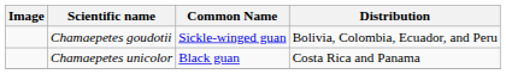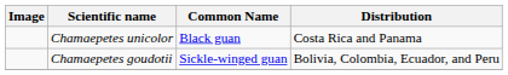 <table class="wikitable">
 <tr>
 <th>Image</th>
 <th>Scientific name</th>
 <th>Common Name</th>
 <th>Distribution</th>
 </tr>
 <tr>
 <td></td>
+<td><em>Chamaepetes unicolor</em></td>
+<td><a href='#'>Black guan</a></td>
+<td>Costa Rica and Panama</td>
+</tr>
+<tr>
+<td></td>
 <td><em>Chamaepetes goudotii</em></td>
 <td><a href='#'>Sickle-winged guan</a></td>
 <td>Bolivia, Colombia, Ecuador, and Peru</td>
 </tr>
 <tr>
-<td></td>
-<td><em>Chamaepetes unicolor</em></td>
-<td><a href='#'>Black guan</a></td>
-<td>Costa Rica and Panama</td>
-</tr>
-<tr>
 </tr>
 </table>
